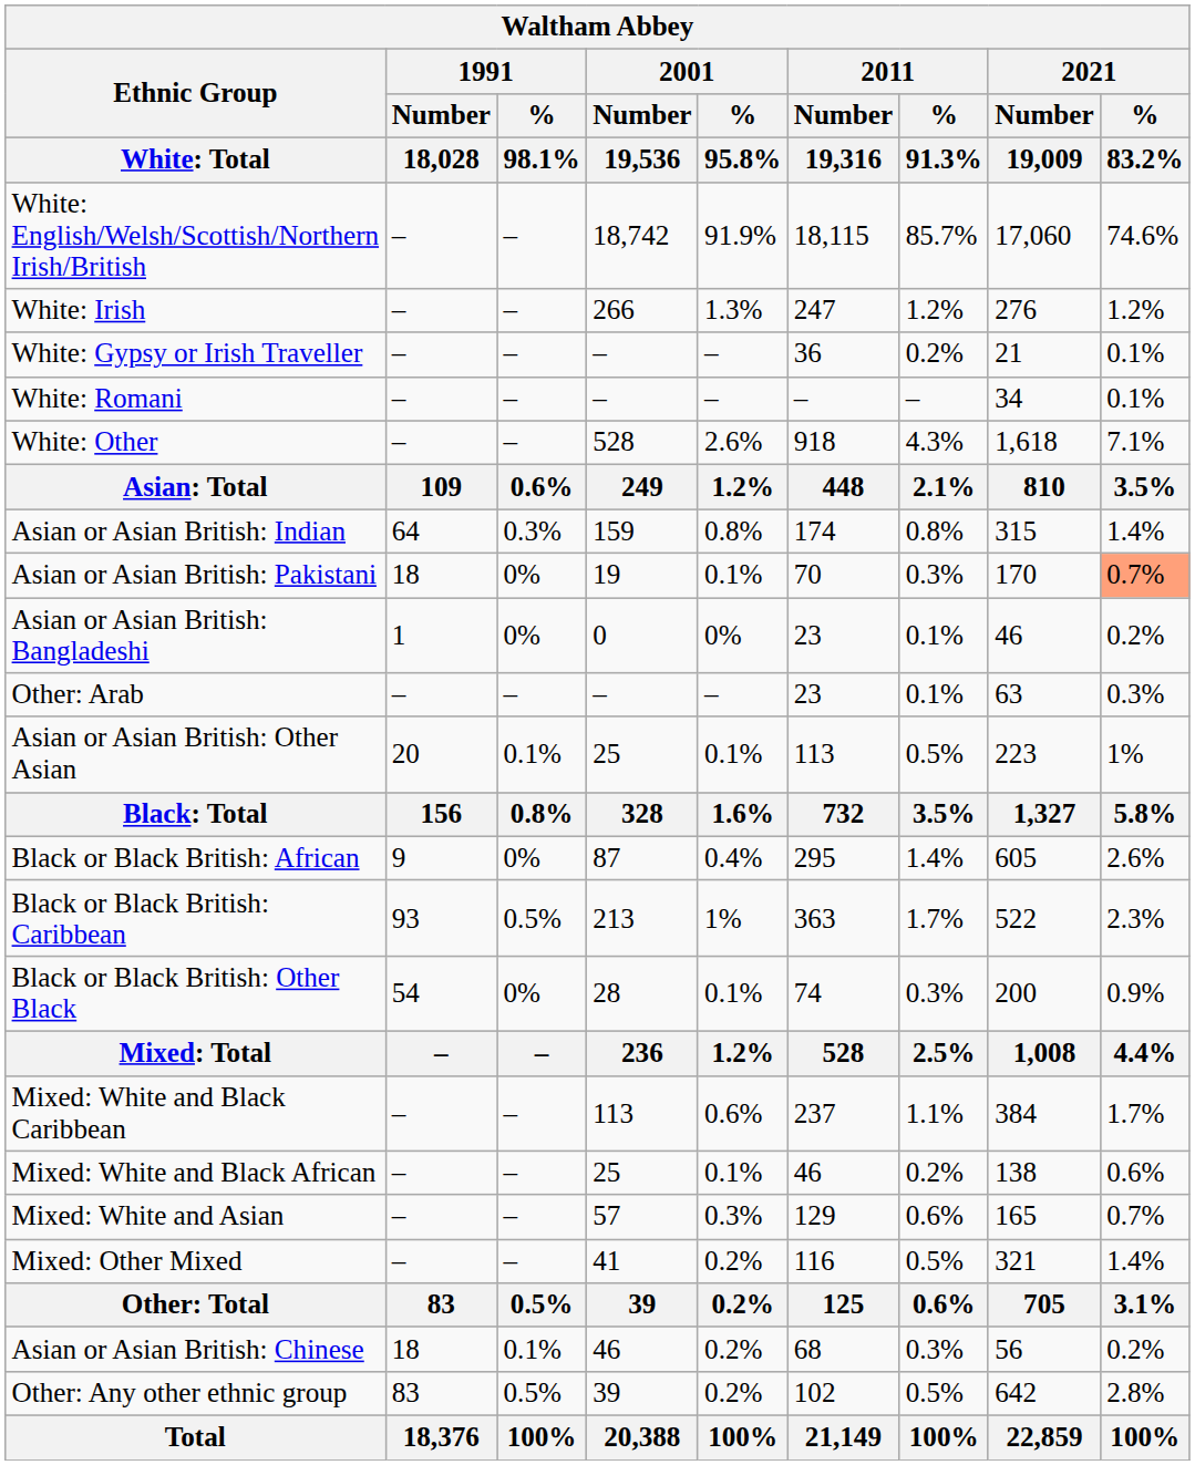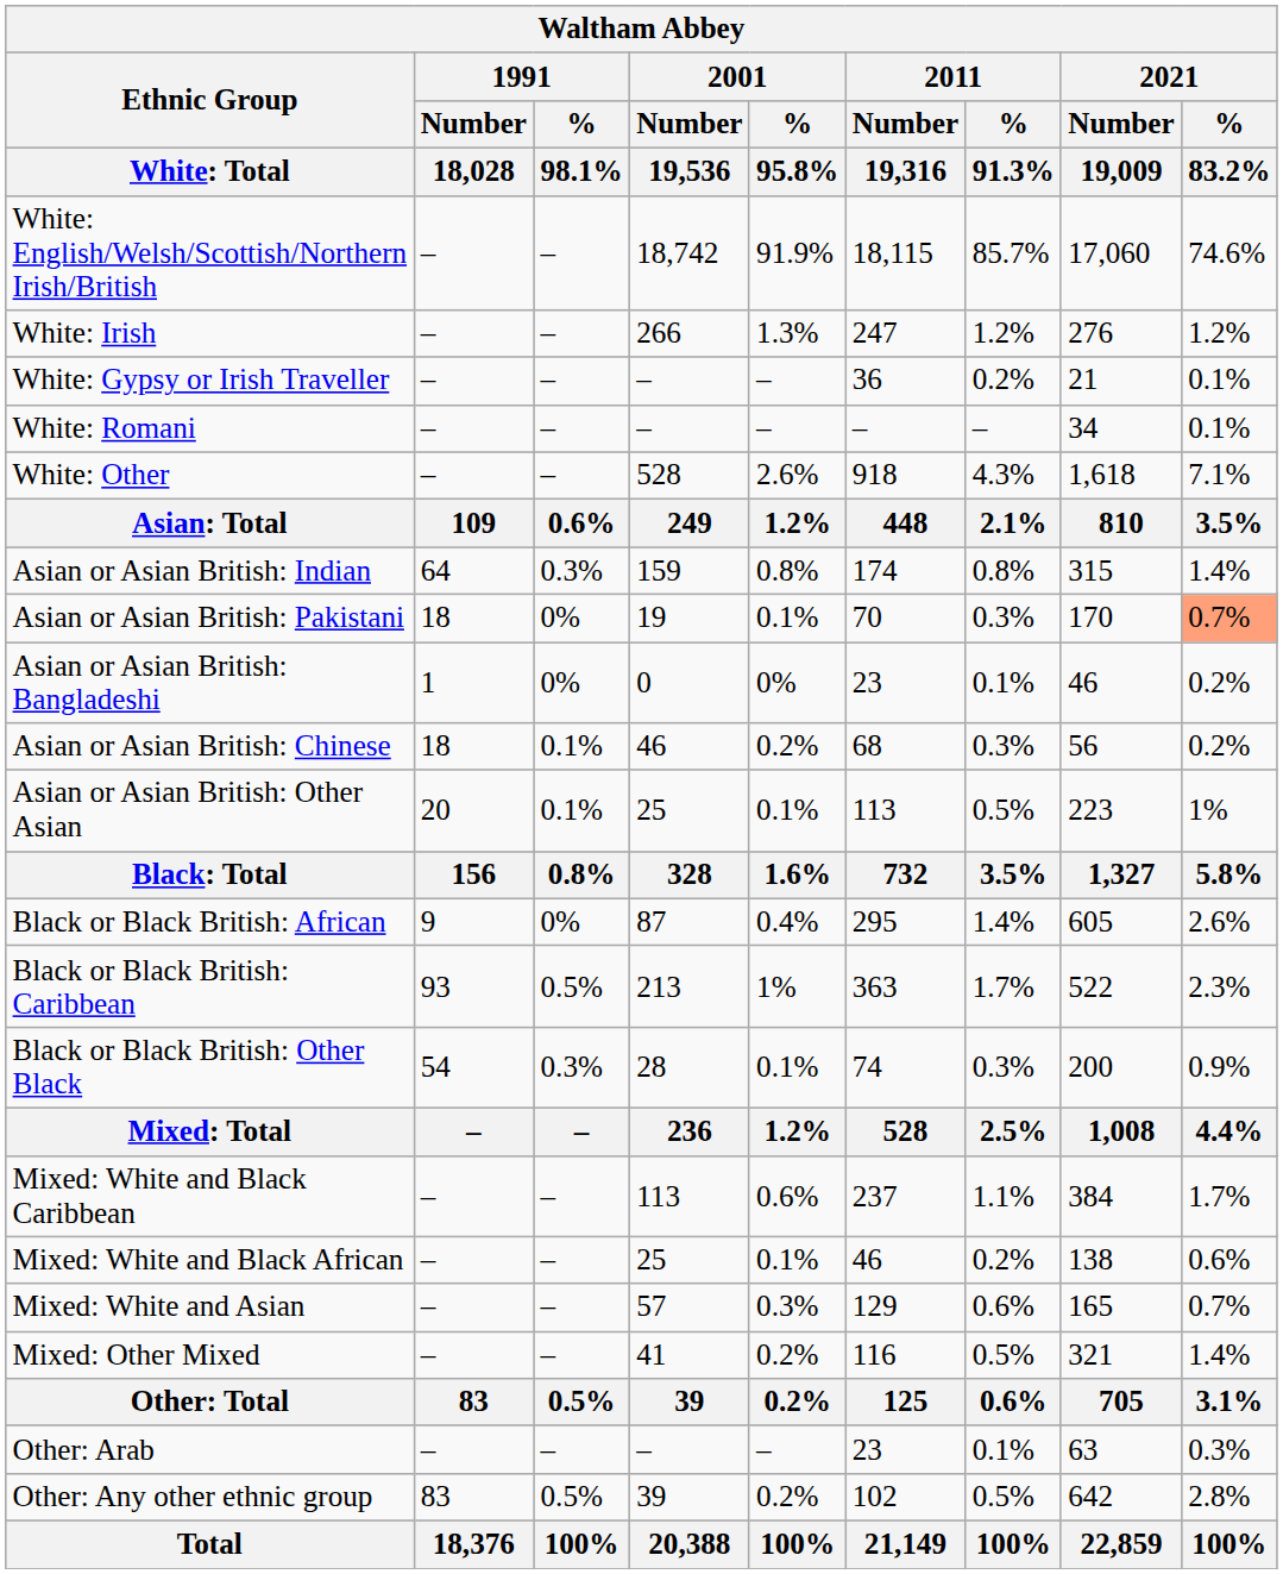 <table class="wikitable">
 <tr>
 <th colspan="9">Waltham Abbey</th>
 </tr>
 <tr>
 <th rowspan="2" scope="col">Ethnic Group</th>
 <th colspan="2">1991</th>
 <th colspan="2">2001</th>
 <th colspan="2" scope="col">2011</th>
 <th colspan="2">2021</th>
 </tr>
 <tr>
 <th>Number</th>
 <th>%</th>
 <th>Number</th>
 <th>%</th>
 <th scope="col">Number</th>
 <th scope="col">%</th>
 <th>Number</th>
 <th>%</th>
 </tr>
 <tr>
 <th scope="row"><a href='#'>White</a>: Total</th>
 <th>18,028</th>
 <th>98.1%</th>
 <th>19,536</th>
 <th>95.8%</th>
 <th>19,316</th>
 <th>91.3%</th>
 <th>19,009</th>
 <th>83.2%</th>
 </tr>
 <tr>
 <td scope="row">White: <a href='#'>English/Welsh/Scottish/Northern Irish/British</a></td>
 <td>–</td>
 <td>–</td>
 <td>18,742</td>
 <td>91.9%</td>
 <td>18,115</td>
 <td>85.7%</td>
 <td>17,060</td>
 <td>74.6%</td>
 </tr>
 <tr>
 <td scope="row">White: <a href='#'>Irish</a></td>
 <td>–</td>
 <td>–</td>
 <td>266</td>
 <td>1.3%</td>
 <td>247</td>
 <td>1.2%</td>
 <td>276</td>
 <td>1.2%</td>
 </tr>
 <tr>
 <td scope="row">White: <a href='#'>Gypsy or Irish Traveller</a></td>
 <td>–</td>
 <td>–</td>
 <td>–</td>
 <td>–</td>
 <td>36</td>
 <td>0.2%</td>
 <td>21</td>
 <td>0.1%</td>
 </tr>
 <tr>
 <td>White: <a href='#'>Romani</a></td>
 <td>–</td>
 <td>–</td>
 <td>–</td>
 <td>–</td>
 <td>–</td>
 <td>–</td>
 <td>34</td>
 <td>0.1%</td>
 </tr>
 <tr>
 <td scope="row">White: <a href='#'>Other</a></td>
 <td>–</td>
 <td>–</td>
 <td>528</td>
 <td>2.6%</td>
 <td>918</td>
 <td>4.3%</td>
 <td>1,618</td>
 <td>7.1%</td>
 </tr>
 <tr>
 <th scope="row"><a href='#'>Asian</a>: Total</th>
 <th>109</th>
 <th>0.6%</th>
 <th>249</th>
 <th>1.2%</th>
 <th>448</th>
 <th>2.1%</th>
 <th>810</th>
 <th>3.5%</th>
 </tr>
 <tr>
 <td scope="row">Asian or Asian British: <a href='#'>Indian</a></td>
 <td>64</td>
 <td>0.3%</td>
 <td>159</td>
 <td>0.8%</td>
 <td>174</td>
 <td>0.8%</td>
 <td>315</td>
 <td>1.4%</td>
 </tr>
 <tr>
 <td scope="row">Asian or Asian British: <a href='#'>Pakistani</a></td>
 <td>18</td>
 <td>0%</td>
 <td>19</td>
 <td>0.1%</td>
 <td>70</td>
 <td>0.3%</td>
 <td>170</td>
 <td style="background: lightsalmon;">0.7%</td>
 </tr>
 <tr>
 <td scope="row">Asian or Asian British: <a href='#'>Bangladeshi</a></td>
 <td>1</td>
 <td>0%</td>
 <td>0</td>
 <td>0%</td>
 <td>23</td>
 <td>0.1%</td>
 <td>46</td>
 <td>0.2%</td>
 </tr>
 <tr>
-<td scope="row">Other: Arab</td>
-<td>–</td>
-<td>–</td>
-<td>–</td>
-<td>–</td>
-<td>23</td>
+<td scope="row">Asian or Asian British: <a href='#'>Chinese</a></td>
+<td>18</td>
 <td>0.1%</td>
-<td>63</td>
+<td>46</td>
+<td>0.2%</td>
+<td>68</td>
 <td>0.3%</td>
+<td>56</td>
+<td>0.2%</td>
 </tr>
 <tr>
 <td scope="row">Asian or Asian British: Other Asian</td>
 <td>20</td>
 <td>0.1%</td>
 <td>25</td>
 <td>0.1%</td>
 <td>113</td>
 <td>0.5%</td>
 <td>223</td>
 <td>1%</td>
 </tr>
 <tr>
 <th scope="row"><a href='#'>Black</a>: Total</th>
 <th>156</th>
 <th>0.8%</th>
 <th>328</th>
 <th>1.6%</th>
 <th>732</th>
 <th>3.5%</th>
 <th>1,327</th>
 <th>5.8%</th>
 </tr>
 <tr>
 <td scope="row">Black or Black British: <a href='#'>African</a></td>
 <td>9</td>
 <td>0%</td>
 <td>87</td>
 <td>0.4%</td>
 <td>295</td>
 <td>1.4%</td>
 <td>605</td>
 <td>2.6%</td>
 </tr>
 <tr>
 <td scope="row">Black or Black British: <a href='#'>Caribbean</a></td>
 <td>93</td>
 <td>0.5%</td>
 <td>213</td>
 <td>1%</td>
 <td>363</td>
 <td>1.7%</td>
 <td>522</td>
 <td>2.3%</td>
 </tr>
 <tr>
 <td scope="row">Black or Black British: <a href='#'>Other Black</a></td>
 <td>54</td>
-<td>0%</td>
+<td>0.3%</td>
 <td>28</td>
 <td>0.1%</td>
 <td>74</td>
 <td>0.3%</td>
 <td>200</td>
 <td>0.9%</td>
 </tr>
 <tr>
 <th scope="row"><a href='#'>Mixed</a>: Total</th>
 <th>–</th>
 <th>–</th>
 <th>236</th>
 <th>1.2%</th>
 <th>528</th>
 <th>2.5%</th>
 <th>1,008</th>
 <th>4.4%</th>
 </tr>
 <tr>
 <td scope="row">Mixed: White and Black Caribbean</td>
 <td>–</td>
 <td>–</td>
 <td>113</td>
 <td>0.6%</td>
 <td>237</td>
 <td>1.1%</td>
 <td>384</td>
 <td>1.7%</td>
 </tr>
 <tr>
 <td scope="row">Mixed: White and Black African</td>
 <td>–</td>
 <td>–</td>
 <td>25</td>
 <td>0.1%</td>
 <td>46</td>
 <td>0.2%</td>
 <td>138</td>
 <td>0.6%</td>
 </tr>
 <tr>
 <td scope="row">Mixed: White and Asian</td>
 <td>–</td>
 <td>–</td>
 <td>57</td>
 <td>0.3%</td>
 <td>129</td>
 <td>0.6%</td>
 <td>165</td>
 <td>0.7%</td>
 </tr>
 <tr>
 <td scope="row">Mixed: Other Mixed</td>
 <td>–</td>
 <td>–</td>
 <td>41</td>
 <td>0.2%</td>
 <td>116</td>
 <td>0.5%</td>
 <td>321</td>
 <td>1.4%</td>
 </tr>
 <tr>
 <th scope="row">Other: Total</th>
 <th>83</th>
 <th>0.5%</th>
 <th>39</th>
 <th>0.2%</th>
 <th>125</th>
 <th>0.6%</th>
 <th>705</th>
 <th>3.1%</th>
 </tr>
 <tr>
-<td scope="row">Asian or Asian British: <a href='#'>Chinese</a></td>
-<td>18</td>
+<td scope="row">Other: Arab</td>
+<td>–</td>
+<td>–</td>
+<td>–</td>
+<td>–</td>
+<td>23</td>
 <td>0.1%</td>
-<td>46</td>
-<td>0.2%</td>
-<td>68</td>
+<td>63</td>
 <td>0.3%</td>
-<td>56</td>
-<td>0.2%</td>
 </tr>
 <tr>
 <td scope="row">Other: Any other ethnic group</td>
 <td>83</td>
 <td>0.5%</td>
 <td>39</td>
 <td>0.2%</td>
 <td>102</td>
 <td>0.5%</td>
 <td>642</td>
 <td>2.8%</td>
 </tr>
 <tr>
 <th scope="row">Total</th>
 <th><strong>18,376</strong></th>
 <th><strong>100%</strong></th>
 <th><strong>20,388</strong></th>
 <th><strong>100%</strong></th>
 <th><strong>21,149</strong></th>
 <th><strong>100%</strong></th>
 <th><strong>22,859</strong></th>
 <th><strong>100%</strong></th>
 </tr>
 </table>
